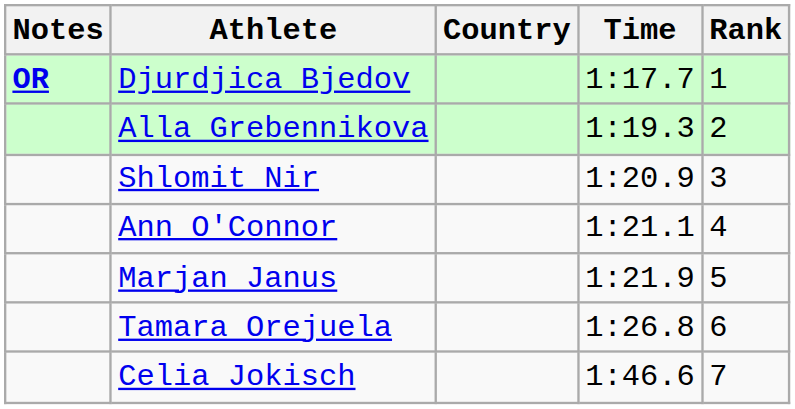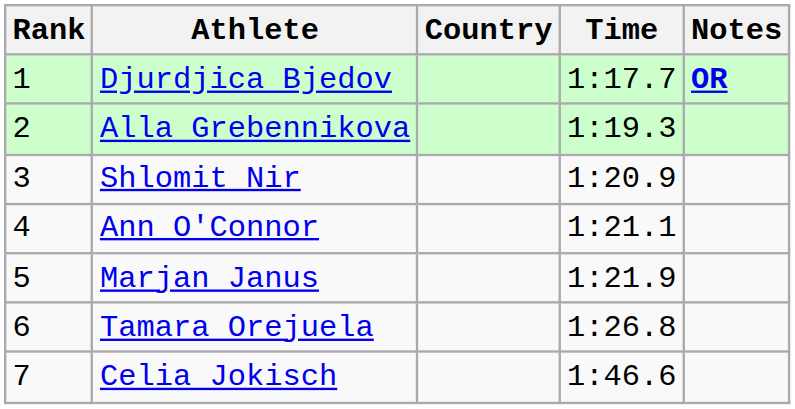 <table class="wikitable sortable">
 <tr>
-<th>Notes</th>
+<th>Rank</th>
 <th>Athlete</th>
 <th>Country</th>
 <th>Time</th>
-<th>Rank</th>
+<th>Notes</th>
 </tr>
 <tr bgcolor=#CCFFCC>
-<td><strong> <a href='#'>OR</a> </strong></td>
+<td>1</td>
 <td><a href='#'>Djurdjica Bjedov</a></td>
 <td align=left></td>
 <td>1:17.7</td>
-<td>1</td>
+<td><strong> <a href='#'>OR</a> </strong></td>
 </tr>
 <tr bgcolor=#CCFFCC>
-<td><strong> </strong></td>
+<td>2</td>
 <td><a href='#'>Alla Grebennikova</a></td>
 <td align=left></td>
 <td>1:19.3</td>
-<td>2</td>
+<td><strong> </strong></td>
 </tr>
 <tr>
-<td><strong> </strong></td>
+<td>3</td>
 <td><a href='#'>Shlomit Nir</a></td>
 <td align=left></td>
 <td>1:20.9</td>
-<td>3</td>
+<td><strong> </strong></td>
 </tr>
 <tr>
-<td><strong> </strong></td>
+<td>4</td>
 <td><a href='#'>Ann O'Connor</a></td>
 <td align=left></td>
 <td>1:21.1</td>
-<td>4</td>
+<td><strong> </strong></td>
 </tr>
 <tr>
-<td><strong> </strong></td>
+<td>5</td>
 <td><a href='#'>Marjan Janus</a></td>
 <td align=left></td>
 <td>1:21.9</td>
-<td>5</td>
+<td><strong> </strong></td>
 </tr>
 <tr>
-<td><strong> </strong></td>
+<td>6</td>
 <td><a href='#'>Tamara Orejuela</a></td>
 <td align=left></td>
 <td>1:26.8</td>
-<td>6</td>
+<td><strong> </strong></td>
 </tr>
 <tr>
-<td><strong> </strong></td>
+<td>7</td>
 <td><a href='#'>Celia Jokisch</a></td>
 <td align=left></td>
 <td>1:46.6</td>
-<td>7</td>
+<td><strong> </strong></td>
 </tr>
 </table>
